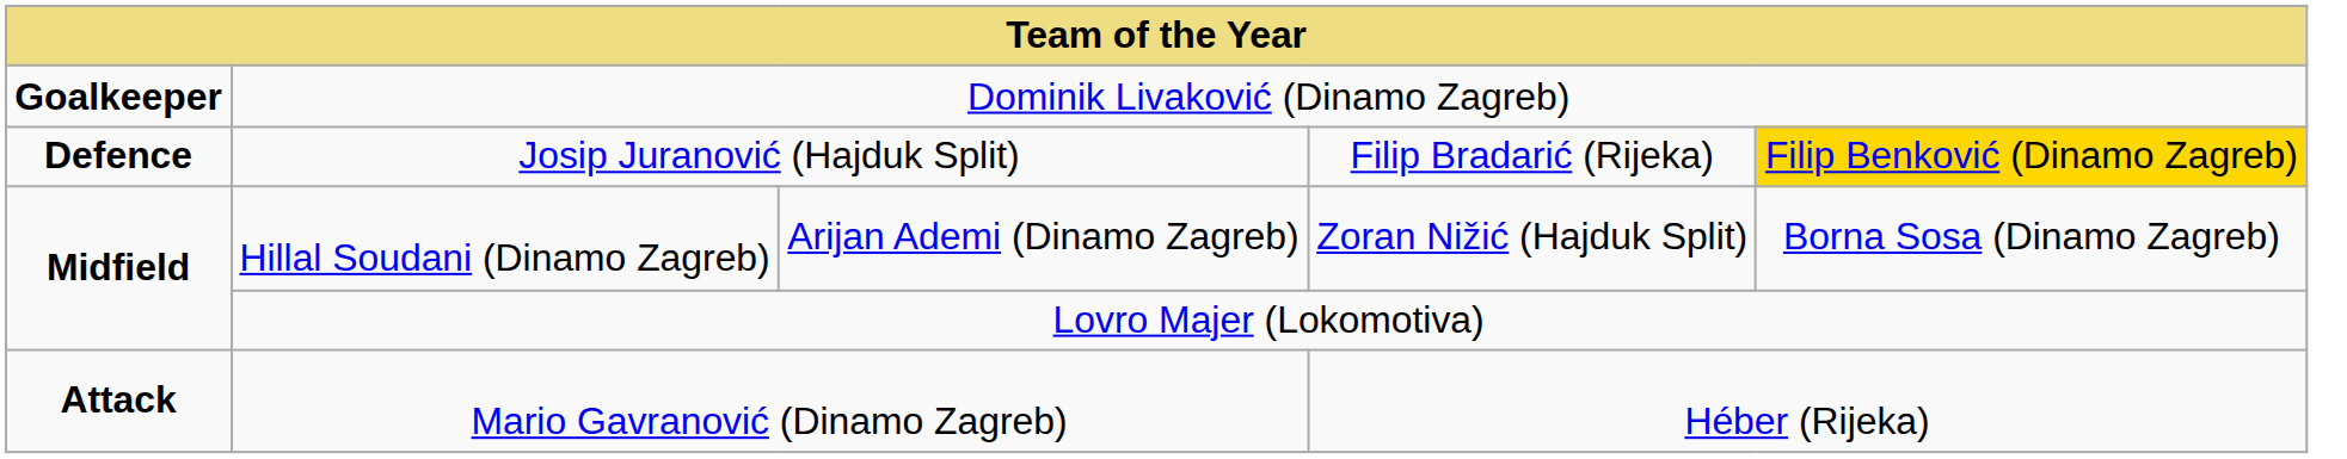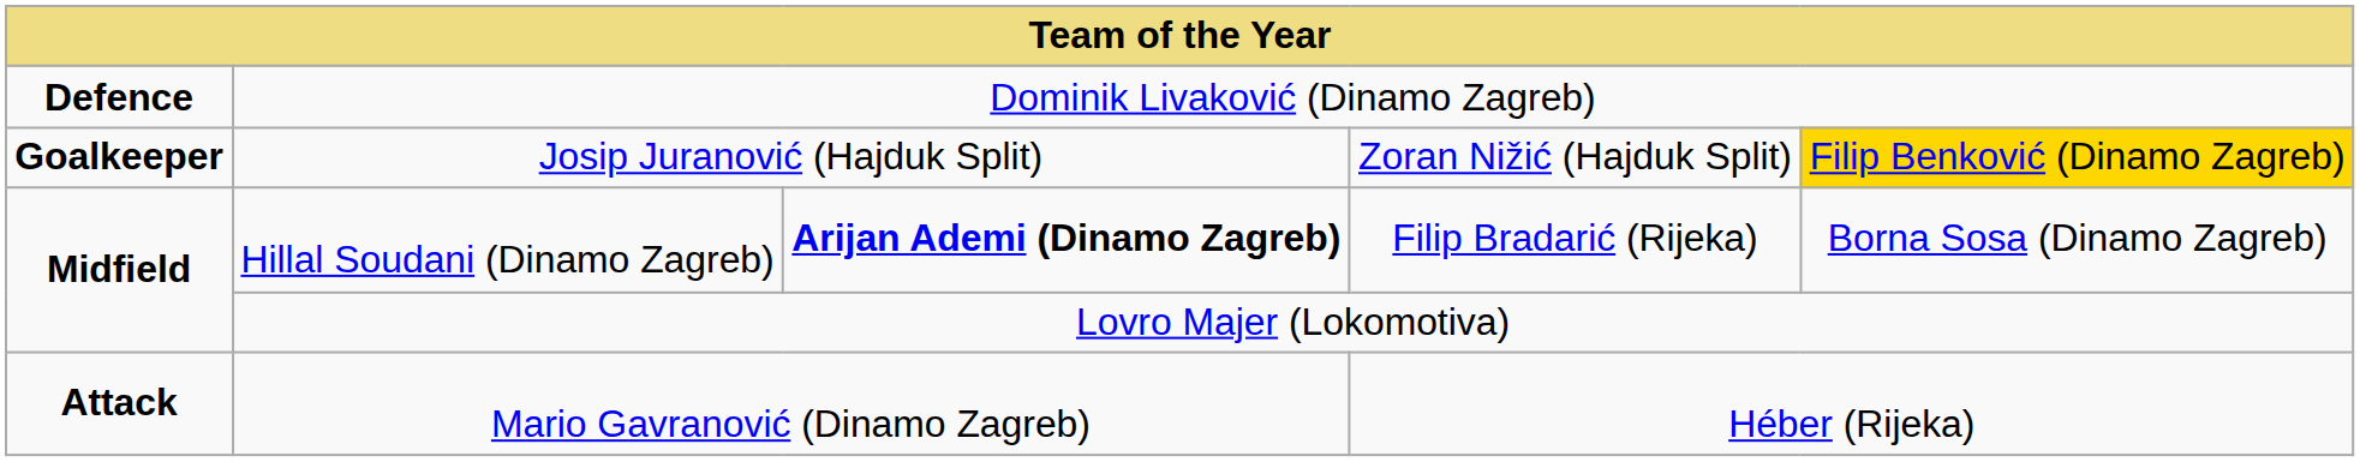 <table class="wikitable" style="text-align:center">
 <tr>
 <th style="background-color: #eedd82"     colspan="12">Team of the Year</th>
 </tr>
 <tr>
-<td><strong>Goalkeeper</strong></td>
+<td><strong>Defence</strong></td>
 <td colspan="11"> <a href='#'>Dominik Livaković</a> (Dinamo Zagreb)</td>
 </tr>
 <tr>
-<td><strong>Defence</strong></td>
+<td><strong>Goalkeeper</strong></td>
 <td colspan="2"> <a href='#'>Josip Juranović</a> (Hajduk Split)</td>
-<td colspan="1"> <a href='#'>Filip Bradarić</a> (Rijeka)</td>
+<td colspan="1"> <a href='#'>Zoran Nižić</a> (Hajduk Split)</td>
 <td style="background: gold;"> <a href='#'>Filip Benković</a> (Dinamo Zagreb)</td>
 </tr>
 <tr>
 <td rowspan="2"><strong>Midfield</strong></td>
 <td colspan="1"><br> <a href='#'>Hillal Soudani</a> (Dinamo Zagreb)</td>
-<td colspan="1"> <a href='#'>Arijan Ademi</a> (Dinamo Zagreb)</td>
-<td colspan="1"> <a href='#'>Zoran Nižić</a> (Hajduk Split)</td>
+<td colspan="1"><strong> <a href='#'>Arijan Ademi</a> (Dinamo Zagreb)</strong></td>
+<td colspan="1"> <a href='#'>Filip Bradarić</a> (Rijeka)</td>
 <td colspan="1"> <a href='#'>Borna Sosa</a> (Dinamo Zagreb)</td>
 </tr>
 <tr>
 <td colspan="4"><a href='#'>Lovro Majer</a> (Lokomotiva)</td>
 </tr>
 <tr>
 <td><strong>Attack</strong></td>
 <td colspan="2"><br> <a href='#'>Mario Gavranović</a> (Dinamo Zagreb)</td>
 <td colspan="2"><br> <a href='#'>Héber</a> (Rijeka)</td>
 </tr>
 </table>
